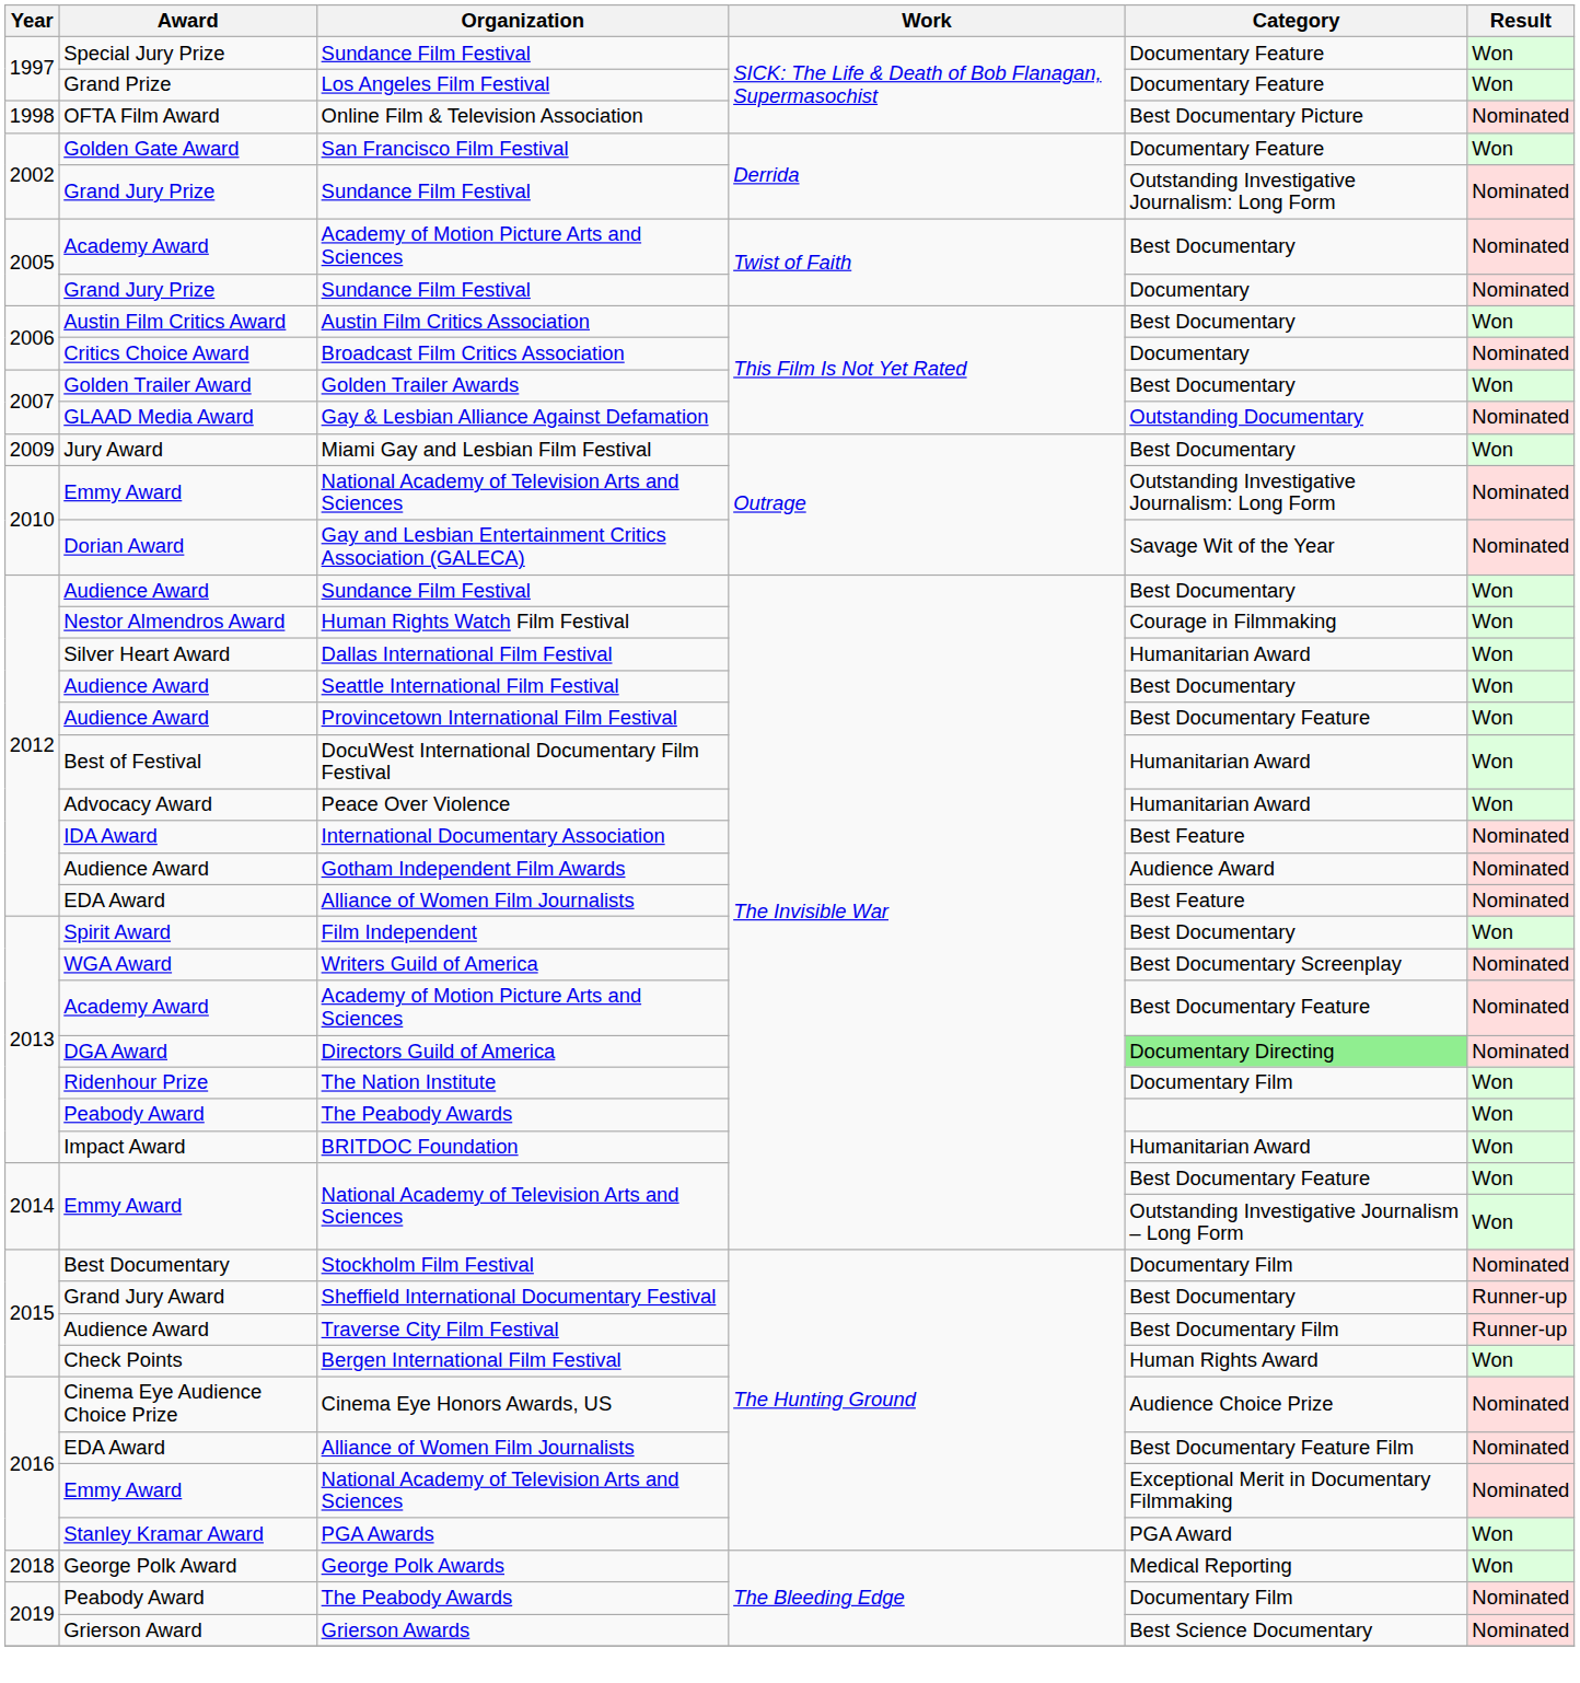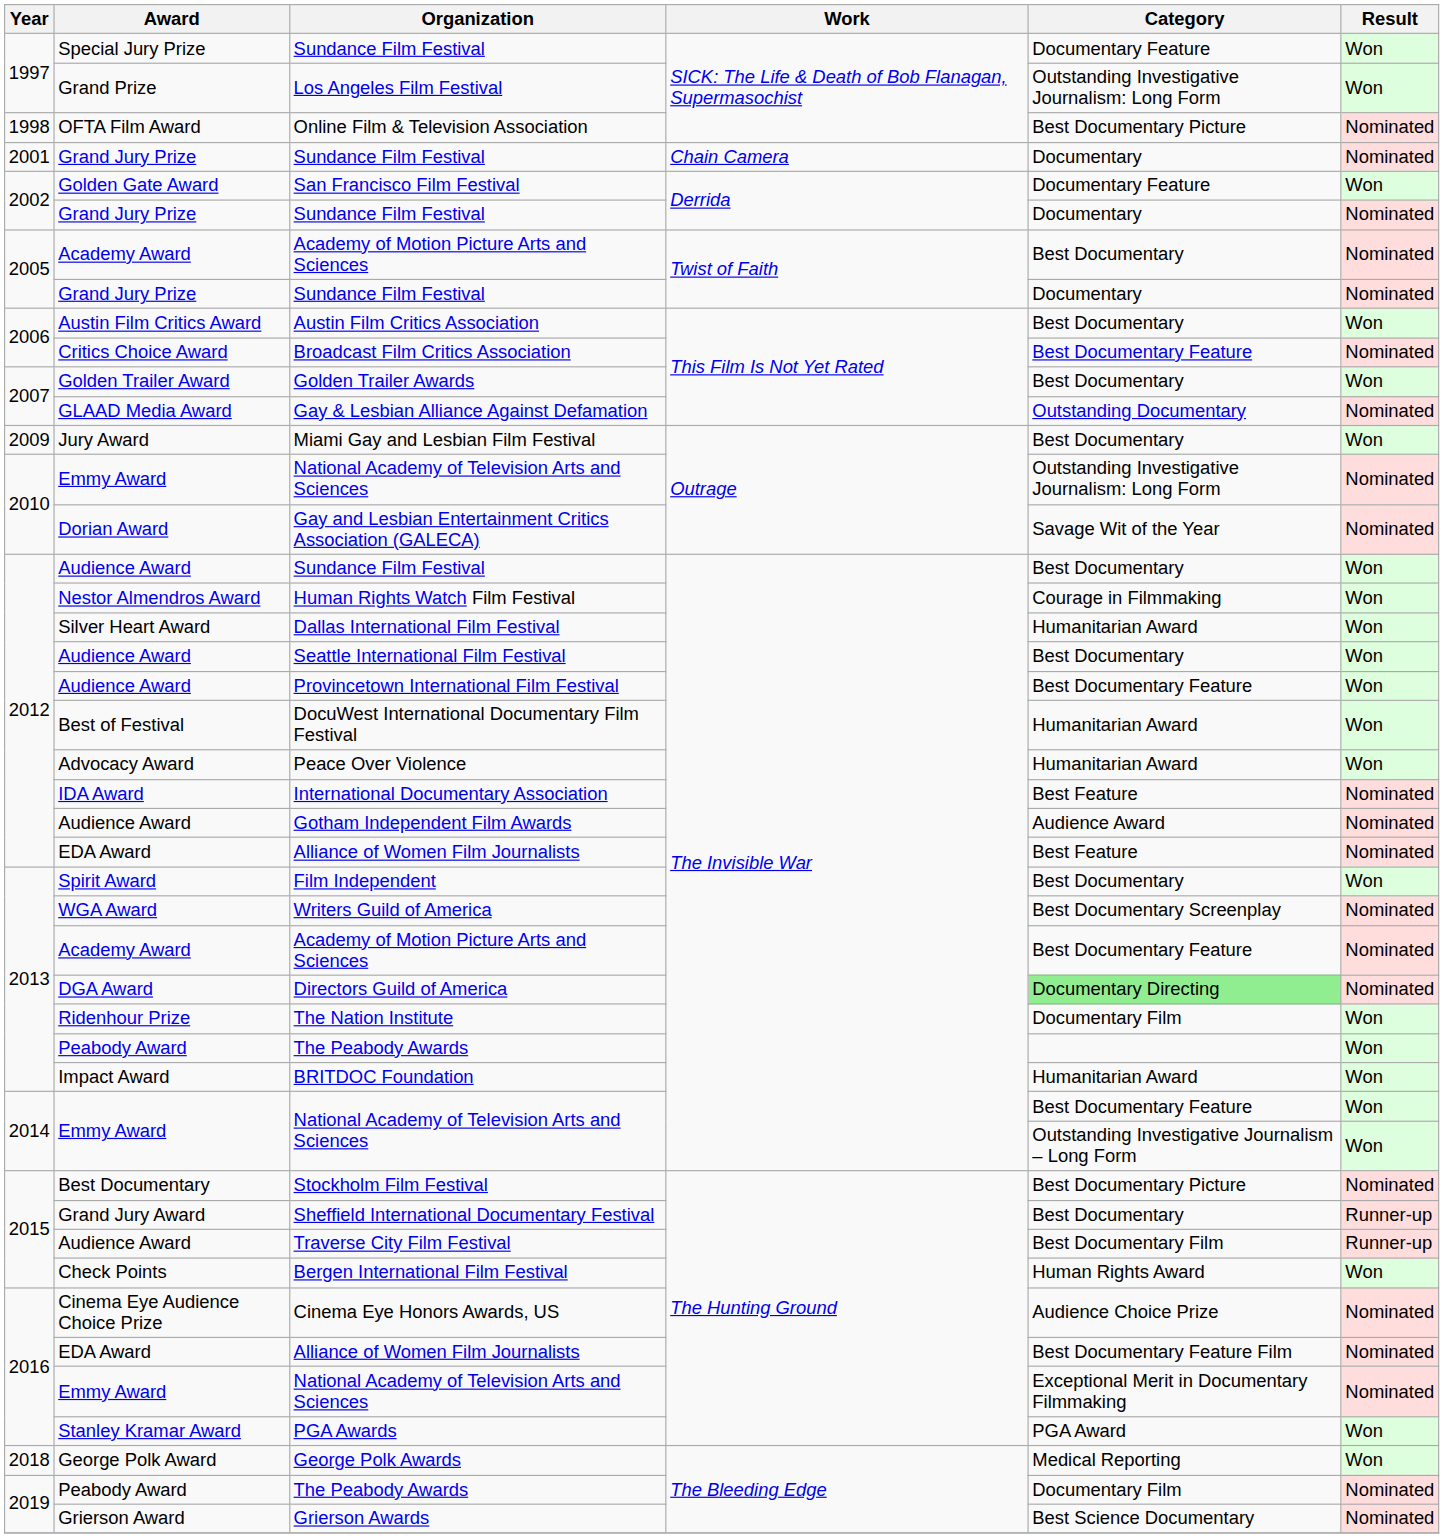 <table class="wikitable">
 <tr>
 <th>Year</th>
 <th>Award</th>
 <th>Organization</th>
 <th>Work</th>
 <th>Category</th>
 <th>Result</th>
 </tr>
 <tr>
 <td rowspan="2">1997</td>
 <td>Special Jury Prize</td>
 <td><a href='#'>Sundance Film Festival</a></td>
 <td rowspan="3"><em><a href='#'>SICK: The Life & Death of Bob Flanagan, Supermasochist</a></em></td>
 <td>Documentary Feature</td>
 <td bgcolor="#ddffdd">Won</td>
 </tr>
 <tr>
 <td>Grand Prize</td>
 <td><a href='#'>Los Angeles Film Festival</a></td>
-<td>Documentary Feature</td>
+<td>Outstanding Investigative Journalism: Long Form</td>
 <td bgcolor="#ddffdd">Won</td>
 </tr>
 <tr>
 <td>1998</td>
 <td>OFTA Film Award</td>
 <td>Online Film & Television Association</td>
 <td>Best Documentary Picture</td>
 <td bgcolor="#ffdddd">Nominated</td>
+</tr>
+<tr>
+<td>2001</td>
+<td><a href='#'>Grand Jury Prize</a></td>
+<td><a href='#'>Sundance Film Festival</a></td>
+<td><em><a href='#'>Chain Camera</a></em></td>
+<td>Documentary</td>
+<td style="background: #ffdddd">Nominated</td>
 </tr>
 <tr>
 <td rowspan="2">2002</td>
 <td><a href='#'>Golden Gate Award</a></td>
 <td><a href='#'>San Francisco Film Festival</a></td>
 <td rowspan="2"><em><a href='#'>Derrida</a></em></td>
 <td>Documentary Feature</td>
 <td bgcolor="#ddffdd">Won</td>
 </tr>
 <tr>
 <td><a href='#'>Grand Jury Prize</a></td>
 <td><a href='#'>Sundance Film Festival</a></td>
-<td>Outstanding Investigative Journalism: Long Form</td>
+<td>Documentary</td>
 <td style="background: #ffdddd">Nominated</td>
 </tr>
 <tr>
 <td rowspan="2">2005</td>
 <td><a href='#'>Academy Award</a></td>
 <td><a href='#'>Academy of Motion Picture Arts and Sciences</a></td>
 <td rowspan="2"><em><a href='#'>Twist of Faith</a></em></td>
 <td>Best Documentary</td>
 <td style="background: #ffdddd">Nominated</td>
 </tr>
 <tr>
 <td><a href='#'>Grand Jury Prize</a></td>
 <td><a href='#'>Sundance Film Festival</a></td>
 <td>Documentary</td>
 <td style="background: #ffdddd">Nominated</td>
 </tr>
 <tr>
 <td rowspan="2">2006</td>
 <td><a href='#'>Austin Film Critics Award</a></td>
 <td><a href='#'>Austin Film Critics Association</a></td>
 <td rowspan="4"><em><a href='#'>This Film Is Not Yet Rated</a></em></td>
 <td>Best Documentary</td>
 <td bgcolor="#ddffdd">Won</td>
 </tr>
 <tr>
 <td><a href='#'>Critics Choice Award</a></td>
 <td><a href='#'>Broadcast Film Critics Association</a></td>
-<td>Documentary</td>
+<td><a href='#'>Best Documentary Feature</a></td>
 <td style="background: #ffdddd">Nominated</td>
 </tr>
 <tr>
 <td rowspan="2">2007</td>
 <td><a href='#'>Golden Trailer Award</a></td>
 <td><a href='#'>Golden Trailer Awards</a></td>
 <td>Best Documentary</td>
 <td bgcolor="#ddffdd">Won</td>
 </tr>
 <tr>
 <td><a href='#'>GLAAD Media Award</a></td>
 <td><a href='#'>Gay & Lesbian Alliance Against Defamation</a></td>
 <td><a href='#'>Outstanding Documentary</a></td>
 <td style="background: #ffdddd">Nominated</td>
 </tr>
 <tr>
 <td>2009</td>
 <td>Jury Award</td>
 <td>Miami Gay and Lesbian Film Festival</td>
 <td rowspan="3"><em><a href='#'>Outrage</a></em></td>
 <td>Best Documentary</td>
 <td bgcolor="#ddffdd">Won</td>
 </tr>
 <tr>
 <td rowspan="2">2010</td>
 <td><a href='#'>Emmy Award</a></td>
 <td><a href='#'>National Academy of Television Arts and Sciences</a></td>
 <td>Outstanding Investigative Journalism: Long Form</td>
 <td style="background: #ffdddd">Nominated</td>
 </tr>
 <tr>
 <td><a href='#'>Dorian Award</a></td>
 <td><a href='#'>Gay and Lesbian Entertainment Critics Association (GALECA)</a></td>
 <td>Savage Wit of the Year</td>
 <td style="background: #ffdddd">Nominated</td>
 </tr>
 <tr>
 <td rowspan="10">2012</td>
 <td><a href='#'>Audience Award</a></td>
 <td><a href='#'>Sundance Film Festival</a></td>
 <td rowspan="19"><em><a href='#'>The Invisible War</a></em></td>
 <td>Best Documentary</td>
 <td bgcolor="#ddffdd">Won</td>
 </tr>
 <tr>
 <td><a href='#'>Nestor Almendros Award</a></td>
 <td><a href='#'>Human Rights Watch</a> Film Festival</td>
 <td>Courage in Filmmaking</td>
 <td bgcolor="#ddffdd">Won</td>
 </tr>
 <tr>
 <td>Silver Heart Award</td>
 <td><a href='#'>Dallas International Film Festival</a></td>
 <td>Humanitarian Award</td>
 <td bgcolor="#ddffdd">Won</td>
 </tr>
 <tr>
 <td><a href='#'>Audience Award</a></td>
 <td><a href='#'>Seattle International Film Festival</a></td>
 <td>Best Documentary</td>
 <td bgcolor="#ddffdd">Won</td>
 </tr>
 <tr>
 <td><a href='#'>Audience Award</a></td>
 <td><a href='#'>Provincetown International Film Festival</a></td>
 <td>Best Documentary Feature</td>
 <td bgcolor="#ddffdd">Won</td>
 </tr>
 <tr>
 <td>Best of Festival</td>
 <td>DocuWest International Documentary Film Festival</td>
 <td>Humanitarian Award</td>
 <td bgcolor="#ddffdd">Won</td>
 </tr>
 <tr>
 <td>Advocacy Award</td>
 <td>Peace Over Violence</td>
 <td>Humanitarian Award</td>
 <td bgcolor="#ddffdd">Won</td>
 </tr>
 <tr>
 <td><a href='#'>IDA Award</a></td>
 <td><a href='#'>International Documentary Association</a></td>
 <td>Best Feature</td>
 <td bgcolor="#ffdddd">Nominated</td>
 </tr>
 <tr>
 <td>Audience Award</td>
 <td><a href='#'>Gotham Independent Film Awards</a></td>
 <td>Audience Award</td>
 <td bgcolor="#ffdddd">Nominated</td>
 </tr>
 <tr>
 <td>EDA Award</td>
 <td><a href='#'>Alliance of Women Film Journalists</a></td>
 <td>Best Feature</td>
 <td bgcolor="#ffdddd">Nominated</td>
 </tr>
 <tr>
 <td rowspan="7">2013</td>
 <td><a href='#'>Spirit Award</a></td>
 <td><a href='#'>Film Independent</a></td>
 <td>Best Documentary</td>
 <td bgcolor="#ddffdd">Won</td>
 </tr>
 <tr>
 <td><a href='#'>WGA Award</a></td>
 <td><a href='#'>Writers Guild of America</a></td>
 <td>Best Documentary Screenplay</td>
 <td bgcolor="#ffdddd">Nominated</td>
 </tr>
 <tr>
 <td><a href='#'>Academy Award</a></td>
 <td><a href='#'>Academy of Motion Picture Arts and Sciences</a></td>
 <td>Best Documentary Feature</td>
 <td bgcolor="#ffdddd">Nominated</td>
 </tr>
 <tr>
 <td><a href='#'>DGA Award</a></td>
 <td><a href='#'>Directors Guild of America</a></td>
 <td style="background: lightgreen;">Documentary Directing</td>
 <td bgcolor="#ffdddd">Nominated</td>
 </tr>
 <tr>
 <td><a href='#'>Ridenhour Prize</a></td>
 <td><a href='#'>The Nation Institute</a></td>
 <td>Documentary Film</td>
 <td bgcolor="#ddffdd">Won</td>
 </tr>
 <tr>
 <td><a href='#'>Peabody Award</a></td>
 <td><a href='#'>The Peabody Awards</a></td>
 <td></td>
 <td bgcolor="#ddffdd">Won</td>
 </tr>
 <tr>
 <td>Impact Award</td>
 <td><a href='#'>BRITDOC Foundation</a></td>
 <td>Humanitarian Award</td>
 <td bgcolor="#ddffdd">Won</td>
 </tr>
 <tr>
 <td rowspan="2">2014</td>
 <td rowspan="2"><a href='#'>Emmy Award</a></td>
 <td rowspan="2"><a href='#'>National Academy of Television Arts and Sciences</a></td>
 <td>Best Documentary Feature</td>
 <td bgcolor="#ddffdd">Won</td>
 </tr>
 <tr>
 <td>Outstanding Investigative Journalism – Long Form</td>
 <td bgcolor="#ddffdd">Won</td>
 </tr>
 <tr>
 <td rowspan="4">2015</td>
 <td>Best Documentary</td>
 <td><a href='#'>Stockholm Film Festival</a></td>
 <td rowspan="8"><em><a href='#'>The Hunting Ground</a></em></td>
-<td>Documentary Film</td>
+<td>Best Documentary Picture</td>
 <td bgcolor="#ffdddd">Nominated</td>
 </tr>
 <tr>
 <td>Grand Jury Award</td>
 <td><a href='#'>Sheffield International Documentary Festival</a></td>
 <td>Best Documentary</td>
 <td bgcolor="#ffdddd">Runner-up</td>
 </tr>
 <tr>
 <td>Audience Award</td>
 <td><a href='#'>Traverse City Film Festival</a></td>
 <td>Best Documentary Film</td>
 <td bgcolor="#ffdddd">Runner-up</td>
 </tr>
 <tr>
 <td>Check Points</td>
 <td><a href='#'>Bergen International Film Festival</a></td>
 <td>Human Rights Award</td>
 <td bgcolor="#ddffdd">Won</td>
 </tr>
 <tr>
 <td rowspan="4">2016</td>
 <td>Cinema Eye Audience Choice Prize</td>
 <td>Cinema Eye Honors Awards, US</td>
 <td>Audience Choice Prize</td>
 <td bgcolor="#ffdddd">Nominated</td>
 </tr>
 <tr>
 <td>EDA Award</td>
 <td><a href='#'>Alliance of Women Film Journalists</a></td>
 <td>Best Documentary Feature Film</td>
 <td bgcolor="#ffdddd">Nominated</td>
 </tr>
 <tr>
 <td><a href='#'>Emmy Award</a></td>
 <td><a href='#'>National Academy of Television Arts and Sciences</a></td>
 <td>Exceptional Merit in Documentary Filmmaking</td>
 <td bgcolor="#ffdddd">Nominated</td>
 </tr>
 <tr>
 <td><a href='#'>Stanley Kramar Award</a></td>
 <td><a href='#'>PGA Awards</a></td>
 <td>PGA Award</td>
 <td bgcolor="#ddffdd">Won</td>
 </tr>
 <tr>
 <td>2018</td>
 <td>George Polk Award</td>
 <td><a href='#'>George Polk Awards</a></td>
 <td rowspan=3><em><a href='#'>The Bleeding Edge</a></em></td>
 <td>Medical Reporting</td>
 <td bgcolor="#ddffdd">Won</td>
 </tr>
 <tr>
 <td rowspan="2">2019</td>
 <td>Peabody Award</td>
 <td><a href='#'>The Peabody Awards</a></td>
 <td>Documentary Film</td>
 <td bgcolor="#ffdddd">Nominated</td>
 </tr>
 <tr>
 <td>Grierson Award</td>
 <td><a href='#'>Grierson Awards</a></td>
 <td>Best Science Documentary</td>
 <td bgcolor="#ffdddd">Nominated</td>
 </tr>
 <tr>
 </tr>
 </table>
